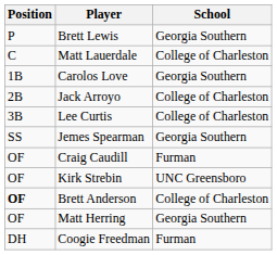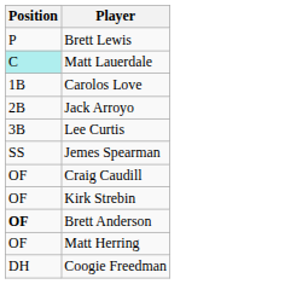 <table class="wikitable">
 <tr>
 <th>Position</th>
 <th>Player</th>
-<th>School</th>
 </tr>
 <tr>
 <td>P</td>
 <td>Brett Lewis</td>
-<td>Georgia Southern</td>
 </tr>
 <tr>
-<td>C</td>
+<td style="background: paleturquoise;">C</td>
 <td>Matt Lauerdale</td>
-<td>College of Charleston</td>
 </tr>
 <tr>
 <td>1B</td>
 <td>Carolos Love</td>
-<td>Georgia Southern</td>
 </tr>
 <tr>
 <td>2B</td>
 <td>Jack Arroyo</td>
-<td>College of Charleston</td>
 </tr>
 <tr>
 <td>3B</td>
 <td>Lee Curtis</td>
-<td>College of Charleston</td>
 </tr>
 <tr>
 <td>SS</td>
 <td>Jemes Spearman</td>
-<td>Georgia Southern</td>
 </tr>
 <tr>
 <td>OF</td>
 <td>Craig Caudill</td>
-<td>Furman</td>
 </tr>
 <tr>
 <td>OF</td>
 <td>Kirk Strebin</td>
-<td>UNC Greensboro</td>
 </tr>
 <tr>
 <td><strong>OF</strong></td>
 <td>Brett Anderson</td>
-<td>College of Charleston</td>
 </tr>
 <tr>
 <td>OF</td>
 <td>Matt Herring</td>
-<td>Georgia Southern</td>
 </tr>
 <tr>
 <td>DH</td>
 <td>Coogie Freedman</td>
-<td>Furman</td>
 </tr>
 </table>
